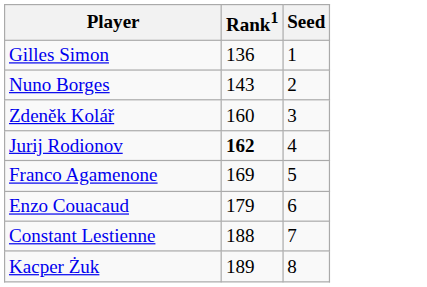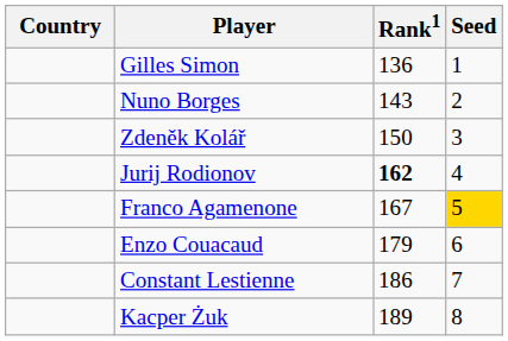 <table class="sortable wikitable">
 <tr>
+<th width="70">Country</th>
 <th width="175">Player</th>
 <th>Rank<sup>1</sup></th>
 <th>Seed</th>
 </tr>
 <tr>
+<td></td>
 <td><a href='#'>Gilles Simon</a></td>
 <td>136</td>
 <td>1</td>
 </tr>
 <tr>
+<td></td>
 <td><a href='#'>Nuno Borges</a></td>
 <td>143</td>
 <td>2</td>
 </tr>
 <tr>
+<td></td>
 <td><a href='#'>Zdeněk Kolář</a></td>
-<td>160</td>
+<td>150</td>
 <td>3</td>
 </tr>
 <tr>
+<td></td>
 <td><a href='#'>Jurij Rodionov</a></td>
 <td><strong>162</strong></td>
 <td>4</td>
 </tr>
 <tr>
+<td></td>
 <td><a href='#'>Franco Agamenone</a></td>
-<td>169</td>
-<td>5</td>
+<td>167</td>
+<td style="background: gold;">5</td>
 </tr>
 <tr>
+<td></td>
 <td><a href='#'>Enzo Couacaud</a></td>
 <td>179</td>
 <td>6</td>
 </tr>
 <tr>
+<td></td>
 <td><a href='#'>Constant Lestienne</a></td>
-<td>188</td>
+<td>186</td>
 <td>7</td>
 </tr>
 <tr>
+<td></td>
 <td><a href='#'>Kacper Żuk</a></td>
 <td>189</td>
 <td>8</td>
 </tr>
 </table>
